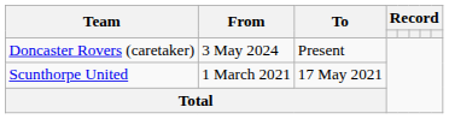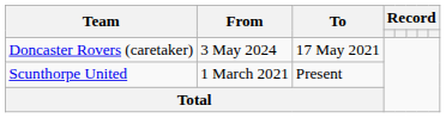 <table class=wikitable style=text-align:center>
 <tr>
 <th rowspan=2>Team</th>
 <th rowspan=2>From</th>
 <th rowspan=2>To</th>
 <th colspan=5>Record</th>
 </tr>
 <tr>
 <th></th>
 <th></th>
 <th></th>
 <th></th>
 <th></th>
 </tr>
 <tr>
 <td align=left><a href='#'>Doncaster Rovers</a> (caretaker)</td>
 <td align=left>3 May 2024</td>
-<td align=left>Present<br></td>
+<td align=left>17 May 2021<br></td>
 </tr>
 <tr>
 <td align=left><a href='#'>Scunthorpe United</a></td>
 <td align=left>1 March 2021</td>
-<td align=left>17 May 2021<br></td>
+<td align=left>Present<br></td>
 </tr>
 <tr>
 <th colspan=3>Total<br></th>
 </tr>
 </table>
